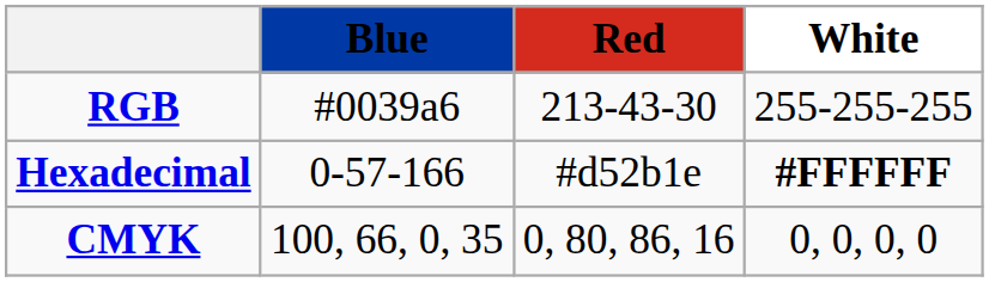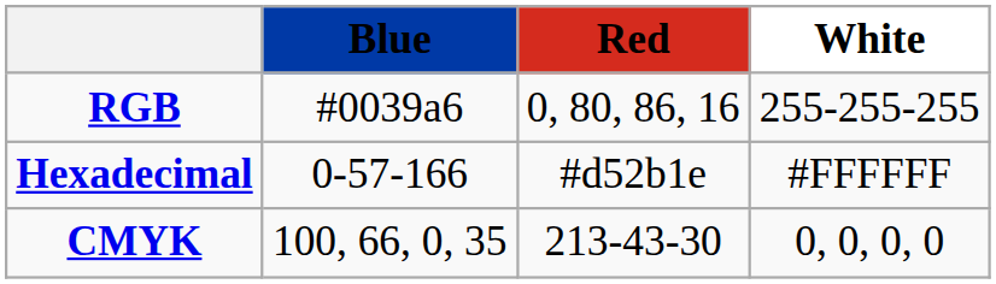 <table class="wikitable" style="text-align:center;">
 <tr>
 <th></th>
 <th style="background-color:#0039a6"><span>Blue</span></th>
 <th style="background-color:#d52b1e"><span>Red</span></th>
 <th style="background-color:#FFFFFF">White</th>
 </tr>
 <tr>
 <td><strong><a href='#'>RGB</a></strong></td>
 <td>#0039a6</td>
-<td>213-43-30</td>
+<td>0, 80, 86, 16</td>
 <td>255-255-255</td>
 </tr>
 <tr>
 <td><strong><a href='#'>Hexadecimal</a></strong></td>
 <td>0-57-166</td>
 <td>#d52b1e</td>
-<td><strong>#FFFFFF</strong></td>
+<td>#FFFFFF</td>
 </tr>
 <tr>
 <td><strong><a href='#'>CMYK</a></strong></td>
 <td>100, 66, 0, 35</td>
-<td>0, 80, 86, 16</td>
+<td>213-43-30</td>
 <td>0, 0, 0, 0</td>
 </tr>
 </table>
